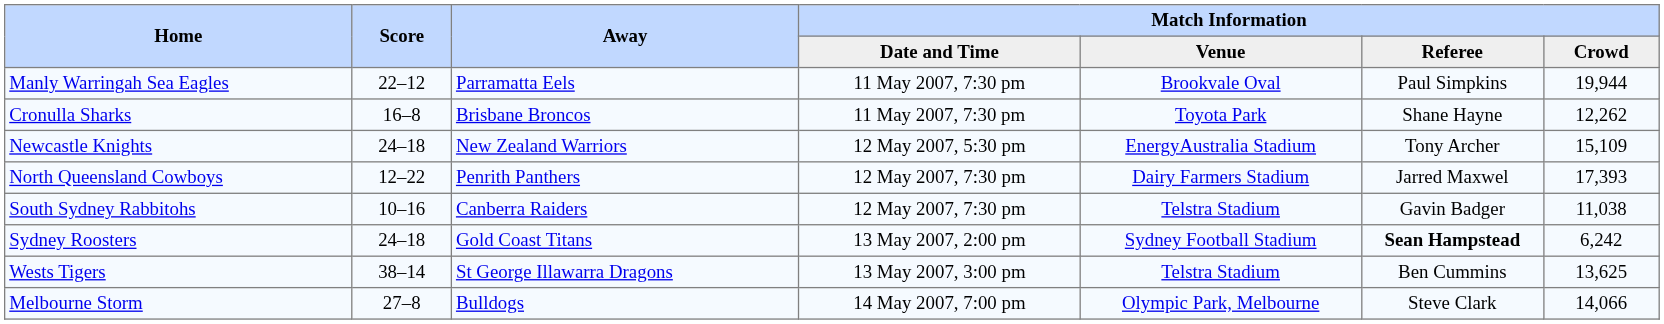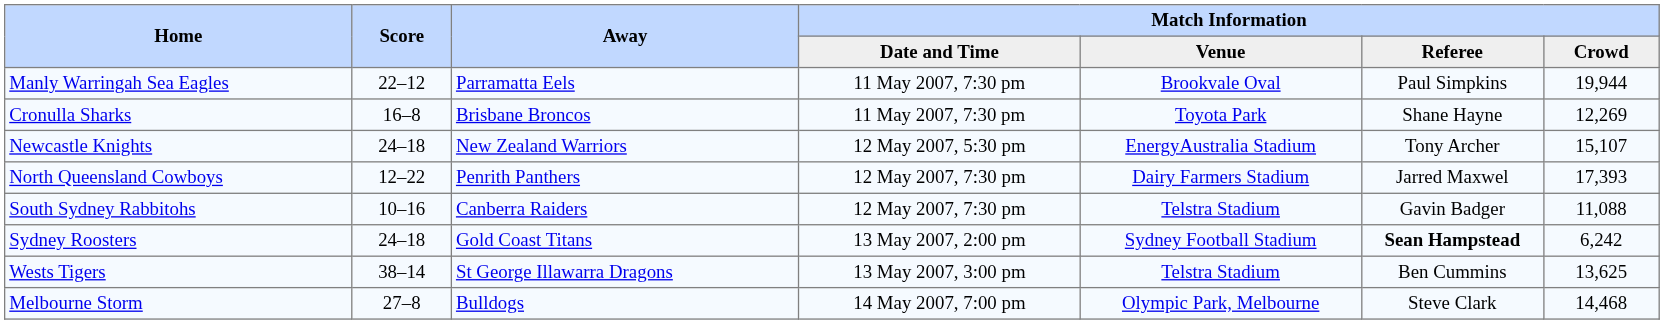 <table border=1 style="border-collapse:collapse; font-size:90%; text-align:center;" cellpadding=3 cellspacing=0 width=100%>
 <tr bgcolor=#C1D8FF>
 <th rowspan=2 width=21%>Home</th>
 <th rowspan=2 width=6%>Score</th>
 <th rowspan=2 width=21%>Away</th>
 <th colspan=6>Match Information</th>
 </tr>
 <tr bgcolor=#EFEFEF>
 <th width=17%>Date and Time</th>
 <th width=17%>Venue</th>
 <th width=11%>Referee</th>
 <th width=7%>Crowd</th>
 </tr>
 <tr bgcolor=#F5FAFF>
 <td align=left> <a href='#'>Manly Warringah Sea Eagles</a></td>
 <td>22–12</td>
 <td align=left> <a href='#'>Parramatta Eels</a></td>
 <td>11 May 2007, 7:30 pm</td>
 <td><a href='#'>Brookvale Oval</a></td>
 <td>Paul Simpkins</td>
 <td>19,944</td>
 </tr>
 <tr bgcolor=#F5FAFF>
 <td align=left> <a href='#'>Cronulla Sharks</a></td>
 <td>16–8</td>
 <td align=left> <a href='#'>Brisbane Broncos</a></td>
 <td>11 May 2007, 7:30 pm</td>
 <td><a href='#'>Toyota Park</a></td>
 <td>Shane Hayne</td>
-<td>12,262</td>
+<td>12,269</td>
 </tr>
 <tr bgcolor=#F5FAFF>
 <td align=left> <a href='#'>Newcastle Knights</a></td>
 <td>24–18</td>
 <td align=left> <a href='#'>New Zealand Warriors</a></td>
 <td>12 May 2007, 5:30 pm</td>
 <td><a href='#'>EnergyAustralia Stadium</a></td>
 <td>Tony Archer</td>
-<td>15,109</td>
+<td>15,107</td>
 </tr>
 <tr bgcolor=#F5FAFF>
 <td align=left> <a href='#'>North Queensland Cowboys</a></td>
 <td>12–22</td>
 <td align=left> <a href='#'>Penrith Panthers</a></td>
 <td>12 May 2007, 7:30 pm</td>
 <td><a href='#'>Dairy Farmers Stadium</a></td>
 <td>Jarred Maxwel</td>
 <td>17,393</td>
 </tr>
 <tr bgcolor=#F5FAFF>
 <td align=left> <a href='#'>South Sydney Rabbitohs</a></td>
 <td>10–16</td>
 <td align=left> <a href='#'>Canberra Raiders</a></td>
 <td>12 May 2007, 7:30 pm</td>
 <td><a href='#'>Telstra Stadium</a></td>
 <td>Gavin Badger</td>
-<td>11,038</td>
+<td>11,088</td>
 </tr>
 <tr bgcolor=#F5FAFF>
 <td align=left> <a href='#'>Sydney Roosters</a></td>
 <td>24–18</td>
 <td align=left> <a href='#'>Gold Coast Titans</a></td>
 <td>13 May 2007, 2:00 pm</td>
 <td><a href='#'>Sydney Football Stadium</a></td>
 <td><strong>Sean Hampstead</strong></td>
 <td>6,242</td>
 </tr>
 <tr bgcolor=#F5FAFF>
 <td align=left> <a href='#'>Wests Tigers</a></td>
 <td>38–14</td>
 <td align=left> <a href='#'>St George Illawarra Dragons</a></td>
 <td>13 May 2007, 3:00 pm</td>
 <td><a href='#'>Telstra Stadium</a></td>
 <td>Ben Cummins</td>
 <td>13,625</td>
 </tr>
 <tr bgcolor=#F5FAFF>
 <td align=left> <a href='#'>Melbourne Storm</a></td>
 <td>27–8</td>
 <td align=left> <a href='#'>Bulldogs</a></td>
 <td>14 May 2007, 7:00 pm</td>
 <td><a href='#'>Olympic Park, Melbourne</a></td>
 <td>Steve Clark</td>
-<td>14,066</td>
+<td>14,468</td>
 </tr>
 </table>
